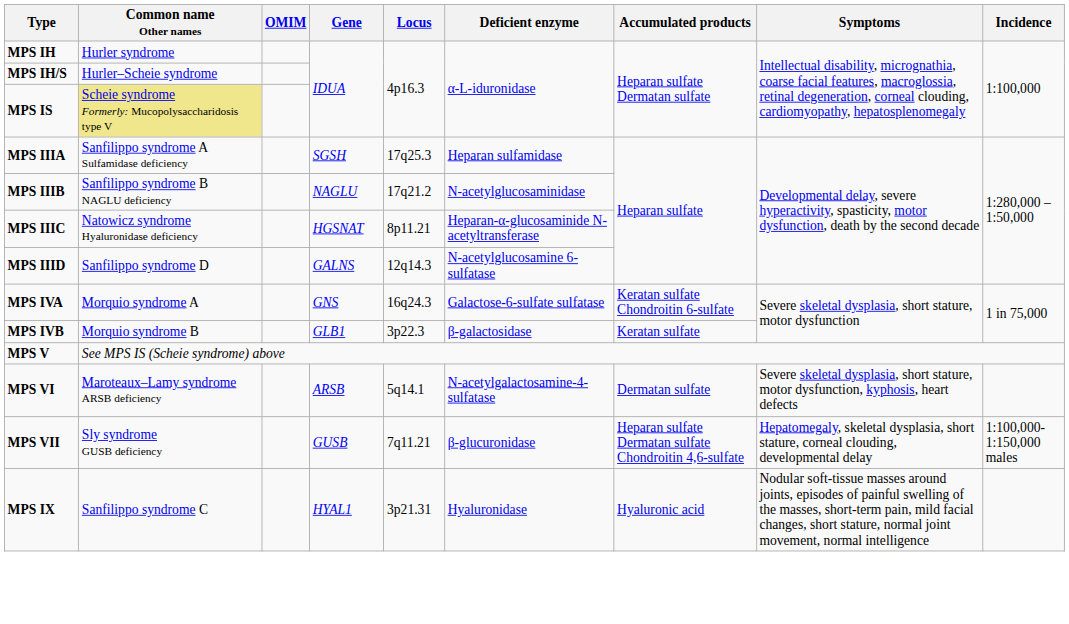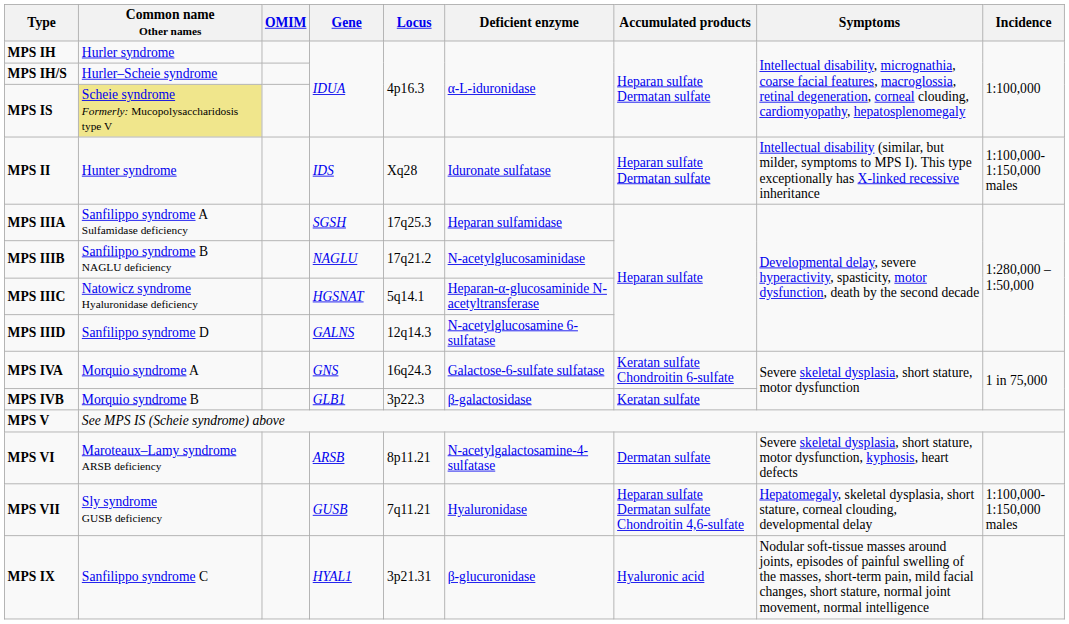 <table class="wikitable" style="text-align: left;">
 <tr>
 <th style="width: 5em">Type</th>
 <th style="width: 13em">Common name<br><small><strong>Other names</strong></small></th>
 <th style=><a href='#'>OMIM</a></th>
 <th style="width: 5em"><a href='#'>Gene</a></th>
 <th style="width: 4em"><a href='#'>Locus</a></th>
 <th style="width: 12em">Deficient enzyme</th>
 <th style="width: 10em">Accumulated products</th>
 <th style=>Symptoms</th>
 <th style=>Incidence</th>
 </tr>
 <tr>
 <td><strong>MPS IH</strong></td>
 <td><a href='#'>Hurler syndrome</a></td>
 <td></td>
 <td rowspan="3"><em><a href='#'>IDUA</a></em></td>
 <td rowspan="3">4p16.3</td>
 <td rowspan="3"><a href='#'>α-L-iduronidase</a></td>
 <td rowspan="3"><a href='#'>Heparan sulfate</a><br><a href='#'>Dermatan sulfate</a></td>
 <td rowspan="3"><a href='#'>Intellectual disability</a>, <a href='#'>micrognathia</a>, <a href='#'>coarse facial features</a>, <a href='#'>macroglossia</a>, <a href='#'>retinal degeneration</a>, <a href='#'>corneal</a> clouding, <a href='#'>cardiomyopathy</a>, <a href='#'>hepatosplenomegaly</a></td>
 <td rowspan="3">1:100,000</td>
 </tr>
 <tr>
 <td><strong>MPS IH/S</strong></td>
 <td><a href='#'>Hurler–Scheie syndrome</a></td>
 <td></td>
 </tr>
 <tr>
 <td><strong>MPS IS</strong></td>
 <td style="background: khaki;"><a href='#'>Scheie syndrome</a><br><small><em>Formerly:</em> Mucopolysaccharidosis type V</small></td>
 <td></td>
 </tr>
 <tr>
+<td><strong>MPS II</strong></td>
+<td><a href='#'>Hunter syndrome</a></td>
+<td></td>
+<td><em><a href='#'>IDS</a></em></td>
+<td>Xq28</td>
+<td><a href='#'>Iduronate sulfatase</a></td>
+<td><a href='#'>Heparan sulfate</a><br><a href='#'>Dermatan sulfate</a></td>
+<td><a href='#'>Intellectual disability</a> (similar, but milder, symptoms to MPS I). This type exceptionally has <a href='#'>X-linked recessive</a> inheritance</td>
+<td>1:100,000-1:150,000 males</td>
+</tr>
+<tr>
 <td><strong>MPS IIIA</strong></td>
 <td><a href='#'>Sanfilippo syndrome</a> A<br><small>Sulfamidase deficiency</small></td>
 <td></td>
 <td><em><a href='#'>SGSH</a></em></td>
 <td>17q25.3</td>
 <td><a href='#'>Heparan sulfamidase</a></td>
 <td rowspan=4><a href='#'>Heparan sulfate</a></td>
 <td rowspan=4><a href='#'>Developmental delay</a>, severe <a href='#'>hyperactivity</a>, spasticity, <a href='#'>motor dysfunction</a>, death by the second decade</td>
 <td rowspan=4>1:280,000 – 1:50,000</td>
 </tr>
 <tr>
 <td><strong>MPS IIIB</strong></td>
 <td><a href='#'>Sanfilippo syndrome</a> B<br><small>NAGLU deficiency</small></td>
 <td></td>
 <td><em><a href='#'>NAGLU</a></em></td>
 <td>17q21.2</td>
 <td><a href='#'>N-acetylglucosaminidase</a></td>
 </tr>
 <tr>
 <td><strong>MPS IIIC</strong></td>
 <td><a href='#'>Natowicz syndrome</a><br><small>Hyaluronidase deficiency</small></td>
 <td></td>
 <td><em><a href='#'>HGSNAT</a></em></td>
-<td>8p11.21</td>
+<td>5q14.1</td>
 <td><a href='#'>Heparan-α-glucosaminide N-acetyltransferase</a></td>
 </tr>
 <tr>
 <td><strong>MPS IIID</strong></td>
 <td><a href='#'>Sanfilippo syndrome</a> D</td>
 <td></td>
 <td><em><a href='#'>GALNS</a></em></td>
 <td>12q14.3</td>
 <td><a href='#'>N-acetylglucosamine 6-sulfatase</a></td>
 </tr>
 <tr>
 <td><strong>MPS IVA</strong></td>
 <td><a href='#'>Morquio syndrome</a> A</td>
 <td></td>
 <td><em><a href='#'>GNS</a></em></td>
 <td>16q24.3</td>
 <td><a href='#'>Galactose-6-sulfate sulfatase</a></td>
 <td><a href='#'>Keratan sulfate</a><br><a href='#'>Chondroitin 6-sulfate</a></td>
 <td rowspan="2">Severe <a href='#'>skeletal dysplasia</a>, short stature, motor dysfunction</td>
 <td rowspan="2">1 in 75,000</td>
 </tr>
 <tr>
 <td><strong>MPS IVB</strong></td>
 <td><a href='#'>Morquio syndrome</a> B</td>
 <td></td>
 <td><em><a href='#'>GLB1</a></em></td>
 <td>3p22.3</td>
 <td><a href='#'>β-galactosidase</a></td>
 <td><a href='#'>Keratan sulfate</a></td>
 </tr>
 <tr>
 <td><strong>MPS V</strong></td>
 <td colspan="8"><em>See MPS IS (Scheie syndrome) above</em></td>
 </tr>
 <tr>
 <td><strong>MPS VI</strong></td>
 <td><a href='#'>Maroteaux–Lamy syndrome</a><br><small>ARSB deficiency</small></td>
 <td></td>
 <td><em><a href='#'>ARSB</a></em></td>
-<td>5q14.1</td>
+<td>8p11.21</td>
 <td><a href='#'>N-acetylgalactosamine-4-sulfatase</a></td>
 <td><a href='#'>Dermatan sulfate</a></td>
 <td>Severe <a href='#'>skeletal dysplasia</a>, short stature, motor dysfunction, <a href='#'>kyphosis</a>, heart defects</td>
 <td></td>
 </tr>
 <tr>
 <td><strong>MPS VII</strong></td>
 <td><a href='#'>Sly syndrome</a><br><small>GUSB deficiency</small></td>
 <td></td>
 <td><em><a href='#'>GUSB</a></em></td>
 <td>7q11.21</td>
-<td><a href='#'>β-glucuronidase</a></td>
+<td><a href='#'>Hyaluronidase</a></td>
 <td><a href='#'>Heparan sulfate</a><br><a href='#'>Dermatan sulfate</a><br><a href='#'>Chondroitin 4,6-sulfate</a></td>
 <td><a href='#'>Hepatomegaly</a>, skeletal dysplasia, short stature, corneal clouding, developmental delay</td>
 <td>1:100,000-1:150,000 males</td>
 </tr>
 <tr>
 <td><strong>MPS IX</strong></td>
 <td><a href='#'>Sanfilippo syndrome</a> C</td>
 <td></td>
 <td><em><a href='#'>HYAL1</a></em></td>
 <td>3p21.31</td>
-<td><a href='#'>Hyaluronidase</a></td>
+<td><a href='#'>β-glucuronidase</a></td>
 <td><a href='#'>Hyaluronic acid</a></td>
 <td>Nodular soft-tissue masses around joints, episodes of painful swelling of the masses, short-term pain, mild facial changes, short stature, normal joint movement, normal intelligence</td>
 <td></td>
 </tr>
 </table>
